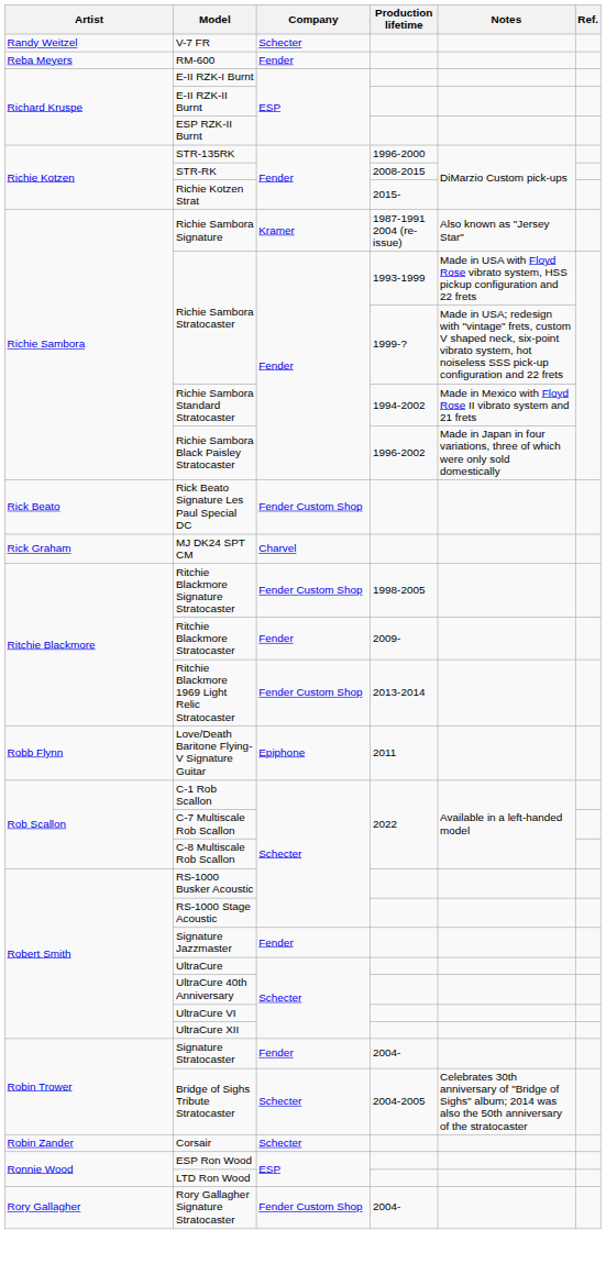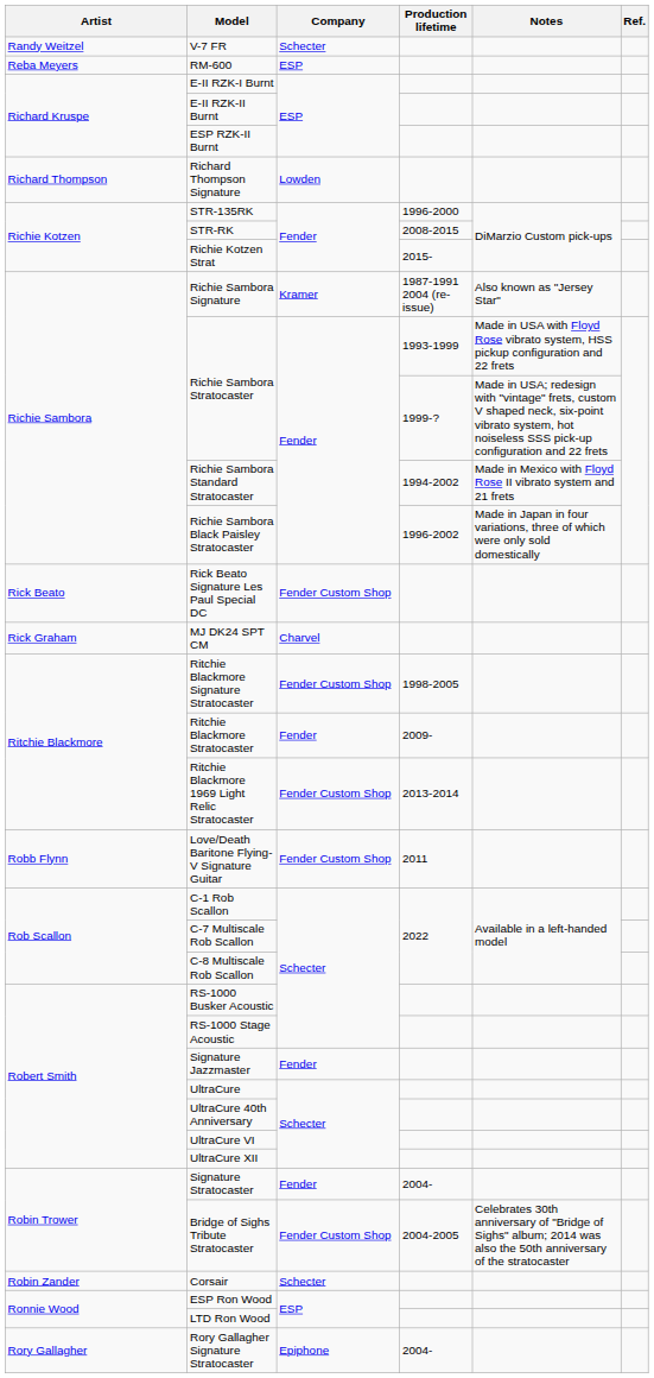 <table class="wikitable sortable plainrowheaders" style="width:99%;">
 <tr>
 <th scope="col" style="width:15em;">Artist</th>
 <th scope="col">Model</th>
 <th scope="col" style="width:10em;">Company</th>
 <th scope="col">Production lifetime</th>
 <th scope="col" class="unsortable">Notes</th>
 <th scope="col">Ref.</th>
 </tr>
 <tr>
 <td><a href='#'>Randy Weitzel</a></td>
 <td>V-7 FR</td>
 <td><a href='#'>Schecter</a></td>
 <td></td>
 <td></td>
 <td></td>
 </tr>
 <tr>
 <td><a href='#'>Reba Meyers</a></td>
 <td>RM-600</td>
-<td><a href='#'>Fender</a></td>
+<td><a href='#'>ESP</a></td>
 <td></td>
 <td></td>
 <td></td>
 </tr>
 <tr>
 <td rowspan=3><a href='#'>Richard Kruspe</a></td>
 <td>E-II RZK-I Burnt</td>
 <td rowspan=3><a href='#'>ESP</a></td>
 <td></td>
 <td></td>
 <td></td>
 </tr>
 <tr>
 <td>E-II RZK-II Burnt</td>
 <td></td>
 <td></td>
 <td></td>
 </tr>
 <tr>
 <td>ESP RZK-II Burnt</td>
+<td></td>
+<td></td>
+<td></td>
+</tr>
+<tr>
+<td><a href='#'>Richard Thompson</a></td>
+<td>Richard Thompson Signature</td>
+<td><a href='#'>Lowden</a></td>
 <td></td>
 <td></td>
 <td></td>
 </tr>
 <tr>
 <td rowspan=3><a href='#'>Richie Kotzen</a></td>
 <td>STR-135RK</td>
 <td rowspan=3><a href='#'>Fender</a></td>
 <td>1996-2000</td>
 <td rowspan=3>DiMarzio Custom pick-ups</td>
 <td></td>
 </tr>
 <tr>
 <td>STR-RK</td>
 <td>2008-2015</td>
 <td></td>
 </tr>
 <tr>
 <td>Richie Kotzen Strat</td>
 <td>2015-</td>
 <td></td>
 </tr>
 <tr>
 <td rowspan=5><a href='#'>Richie Sambora</a></td>
 <td>Richie Sambora Signature</td>
 <td><a href='#'>Kramer</a></td>
 <td>1987-1991<br> 2004 (re-issue)</td>
 <td>Also known as "Jersey Star"</td>
 <td></td>
 </tr>
 <tr>
 <td rowspan=2>Richie Sambora Stratocaster</td>
 <td rowspan=4><a href='#'>Fender</a></td>
 <td>1993-1999</td>
 <td>Made in USA with <a href='#'>Floyd Rose</a> vibrato system, HSS pickup configuration and 22 frets</td>
 <td rowspan=4></td>
 </tr>
 <tr>
 <td>1999-?</td>
 <td>Made in USA; redesign with "vintage" frets, custom V shaped neck, six-point vibrato system, hot noiseless SSS pick-up configuration and 22 frets</td>
 </tr>
 <tr>
 <td>Richie Sambora Standard Stratocaster</td>
 <td>1994-2002</td>
 <td>Made in Mexico with <a href='#'>Floyd Rose</a> II vibrato system and 21 frets</td>
 </tr>
 <tr>
 <td>Richie Sambora Black Paisley Stratocaster</td>
 <td>1996-2002</td>
 <td>Made in Japan in four variations, three of which were only sold domestically</td>
 </tr>
 <tr>
 <td><a href='#'>Rick Beato</a></td>
 <td>Rick Beato Signature Les Paul Special DC</td>
 <td><a href='#'>Fender Custom Shop</a></td>
 <td></td>
 <td></td>
 <td></td>
 </tr>
 <tr>
 <td><a href='#'>Rick Graham</a></td>
 <td>MJ DK24 SPT CM</td>
 <td><a href='#'>Charvel</a></td>
 <td></td>
 <td></td>
 <td></td>
 </tr>
 <tr>
 <td rowspan=3><a href='#'>Ritchie Blackmore</a></td>
 <td>Ritchie Blackmore Signature Stratocaster</td>
 <td><a href='#'>Fender Custom Shop</a></td>
 <td>1998-2005</td>
 <td></td>
 <td></td>
 </tr>
 <tr>
 <td>Ritchie Blackmore Stratocaster</td>
 <td><a href='#'>Fender</a></td>
 <td>2009-</td>
 <td></td>
 <td></td>
 </tr>
 <tr>
 <td>Ritchie Blackmore 1969 Light Relic Stratocaster</td>
 <td><a href='#'>Fender Custom Shop</a></td>
 <td>2013-2014</td>
 <td></td>
 <td></td>
 </tr>
 <tr>
 <td><a href='#'>Robb Flynn</a></td>
 <td>Love/Death Baritone Flying-V Signature Guitar</td>
-<td><a href='#'>Epiphone</a></td>
+<td><a href='#'>Fender Custom Shop</a></td>
 <td>2011</td>
 <td></td>
 <td> </td>
 </tr>
 <tr>
 <td rowspan=3><a href='#'>Rob Scallon</a></td>
 <td>C-1 Rob Scallon</td>
 <td rowspan=5><a href='#'>Schecter</a></td>
 <td rowspan=3>2022</td>
 <td rowspan=3>Available in a left-handed model</td>
 <td></td>
 </tr>
 <tr>
 <td>C-7 Multiscale Rob Scallon</td>
 <td></td>
 </tr>
 <tr>
 <td>C-8 Multiscale Rob Scallon</td>
 <td></td>
 </tr>
 <tr>
 <td rowspan=7><a href='#'>Robert Smith</a></td>
 <td>RS-1000 Busker Acoustic</td>
 <td></td>
 <td></td>
 <td></td>
 </tr>
 <tr>
 <td>RS-1000 Stage Acoustic</td>
 <td></td>
 <td></td>
 <td></td>
 </tr>
 <tr>
 <td>Signature Jazzmaster</td>
 <td><a href='#'>Fender</a></td>
 <td></td>
 <td></td>
 </tr>
 <tr>
 <td>UltraCure</td>
 <td rowspan=4><a href='#'>Schecter</a></td>
 <td></td>
 <td></td>
 <td></td>
 </tr>
 <tr>
 <td>UltraCure 40th Anniversary</td>
 <td></td>
 <td></td>
 <td></td>
 </tr>
 <tr>
 <td>UltraCure VI</td>
 <td></td>
 <td></td>
 <td></td>
 </tr>
 <tr>
 <td>UltraCure XII</td>
 <td></td>
 <td></td>
 <td></td>
 </tr>
 <tr>
 <td rowspan=2><a href='#'>Robin Trower</a></td>
 <td>Signature Stratocaster</td>
 <td><a href='#'>Fender</a></td>
 <td>2004-</td>
 <td></td>
 <td></td>
 </tr>
 <tr>
 <td>Bridge of Sighs Tribute Stratocaster</td>
-<td><a href='#'>Schecter</a></td>
+<td><a href='#'>Fender Custom Shop</a></td>
 <td>2004-2005</td>
 <td>Celebrates 30th anniversary of "Bridge of Sighs" album; 2014 was also the 50th anniversary of the stratocaster</td>
 <td></td>
 </tr>
 <tr>
 <td><a href='#'>Robin Zander</a></td>
 <td>Corsair</td>
 <td><a href='#'>Schecter</a></td>
 <td></td>
 <td></td>
 <td></td>
 </tr>
 <tr>
 <td rowspan=2><a href='#'>Ronnie Wood</a></td>
 <td>ESP Ron Wood</td>
 <td rowspan=2><a href='#'>ESP</a></td>
 <td></td>
 <td></td>
 <td></td>
 </tr>
 <tr>
 <td>LTD Ron Wood</td>
 <td></td>
 <td></td>
 <td></td>
 </tr>
 <tr>
 <td><a href='#'>Rory Gallagher</a></td>
 <td>Rory Gallagher Signature Stratocaster</td>
-<td><a href='#'>Fender Custom Shop</a></td>
+<td><a href='#'>Epiphone</a></td>
 <td>2004-</td>
 <td></td>
 <td></td>
 </tr>
 </table>
